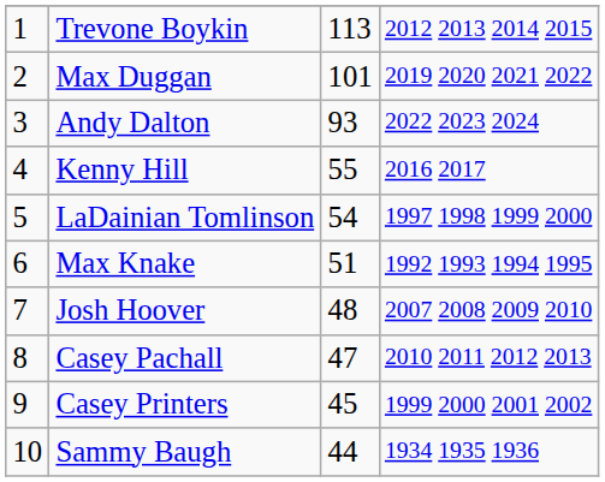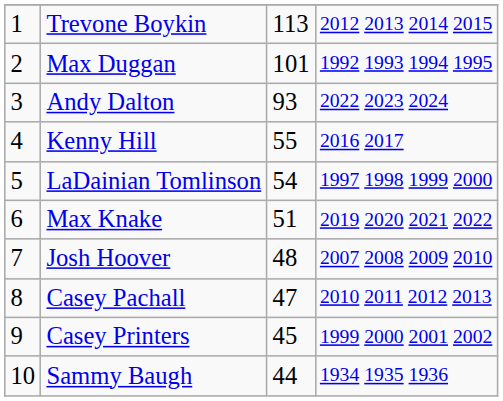 <table class="wikitable">
 <tr>
 </tr>
 <tr>
 <td>1</td>
 <td><a href='#'>Trevone Boykin</a></td>
 <td><abbr>113</abbr></td>
 <td style="font-size:80%;"><a href='#'>2012</a> <a href='#'>2013</a> <a href='#'>2014</a> <a href='#'>2015</a></td>
 </tr>
 <tr>
 <td>2</td>
 <td><a href='#'>Max Duggan</a></td>
 <td><abbr>101</abbr></td>
-<td style="font-size:80%;"><a href='#'>2019</a> <a href='#'>2020</a> <a href='#'>2021</a> <a href='#'>2022</a></td>
+<td style="font-size:80%;"><a href='#'>1992</a> <a href='#'>1993</a> <a href='#'>1994</a> <a href='#'>1995</a></td>
 </tr>
 <tr>
 <td>3</td>
 <td><a href='#'>Andy Dalton</a></td>
 <td><abbr>93</abbr></td>
 <td style="font-size:80%;"><a href='#'>2022</a> <a href='#'>2023</a> <a href='#'>2024</a></td>
 </tr>
 <tr>
 <td>4</td>
 <td><a href='#'>Kenny Hill</a></td>
 <td><abbr>55</abbr></td>
 <td style="font-size:80%;"><a href='#'>2016</a> <a href='#'>2017</a></td>
 </tr>
 <tr>
 <td>5</td>
 <td><a href='#'>LaDainian Tomlinson</a></td>
 <td><abbr>54</abbr></td>
 <td style="font-size:80%;"><a href='#'>1997</a> <a href='#'>1998</a> <a href='#'>1999</a> <a href='#'>2000</a></td>
 </tr>
 <tr>
 <td>6</td>
 <td><a href='#'>Max Knake</a></td>
 <td><abbr>51</abbr></td>
-<td style="font-size:80%;"><a href='#'>1992</a> <a href='#'>1993</a> <a href='#'>1994</a> <a href='#'>1995</a></td>
+<td style="font-size:80%;"><a href='#'>2019</a> <a href='#'>2020</a> <a href='#'>2021</a> <a href='#'>2022</a></td>
 </tr>
 <tr>
 <td>7</td>
 <td><a href='#'>Josh Hoover</a></td>
 <td><abbr>48</abbr></td>
 <td style="font-size:80%;"><a href='#'>2007</a> <a href='#'>2008</a> <a href='#'>2009</a> <a href='#'>2010</a></td>
 </tr>
 <tr>
 <td>8</td>
 <td><a href='#'>Casey Pachall</a></td>
 <td><abbr>47</abbr></td>
 <td style="font-size:80%;"><a href='#'>2010</a> <a href='#'>2011</a> <a href='#'>2012</a> <a href='#'>2013</a></td>
 </tr>
 <tr>
 <td>9</td>
 <td><a href='#'>Casey Printers</a></td>
 <td><abbr>45</abbr></td>
 <td style="font-size:80%;"><a href='#'>1999</a> <a href='#'>2000</a> <a href='#'>2001</a> <a href='#'>2002</a></td>
 </tr>
 <tr>
 <td>10</td>
 <td><a href='#'>Sammy Baugh</a></td>
 <td><abbr>44</abbr></td>
 <td style="font-size:80%;"><a href='#'>1934</a> <a href='#'>1935</a> <a href='#'>1936</a></td>
 </tr>
 </table>
